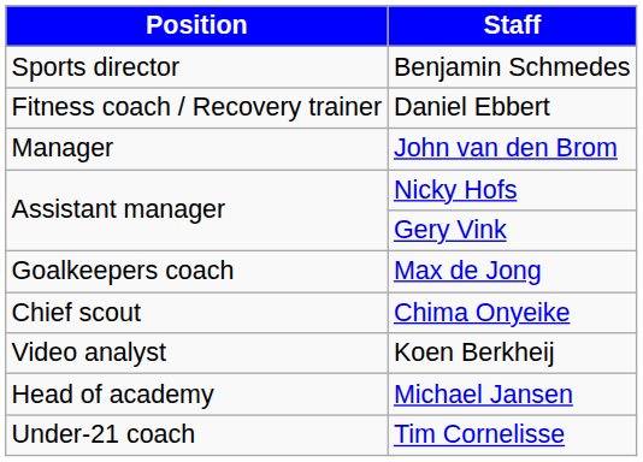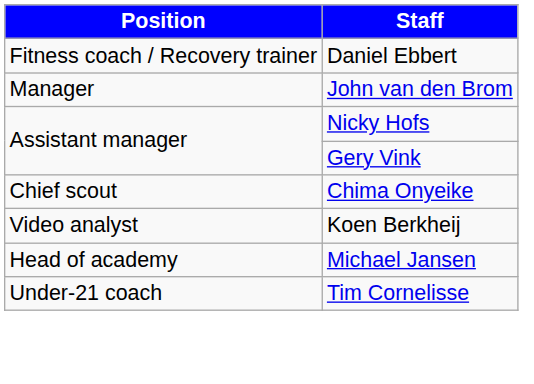 <table class="wikitable">
 <tr>
 <th style="background:#00f; color:#fff;" scope="col">Position</th>
 <th style="background:#00f; color:#fff;" scope="col">Staff</th>
-</tr>
-<tr>
-<td>Sports director</td>
-<td> Benjamin Schmedes</td>
 </tr>
 <tr>
 <td>Fitness coach / Recovery trainer</td>
 <td> Daniel Ebbert</td>
 </tr>
 <tr>
 <td>Manager</td>
 <td> <a href='#'>John van den Brom</a></td>
 </tr>
 <tr>
 <td rowspan="2">Assistant manager</td>
 <td> <a href='#'>Nicky Hofs</a></td>
 </tr>
 <tr>
 <td> <a href='#'>Gery Vink</a></td>
-</tr>
-<tr>
-<td>Goalkeepers coach</td>
-<td> <a href='#'>Max de Jong</a></td>
 </tr>
 <tr>
 <td>Chief scout</td>
 <td> <a href='#'>Chima Onyeike</a></td>
 </tr>
 <tr>
 <td>Video analyst</td>
 <td> Koen Berkheij</td>
 </tr>
 <tr>
 <td>Head of academy</td>
 <td> <a href='#'>Michael Jansen</a></td>
 </tr>
 <tr>
 <td>Under-21 coach</td>
 <td> <a href='#'>Tim Cornelisse</a></td>
 </tr>
 </table>
